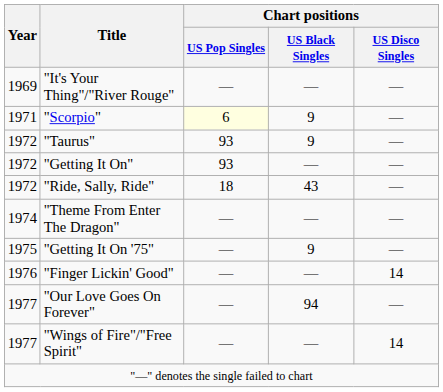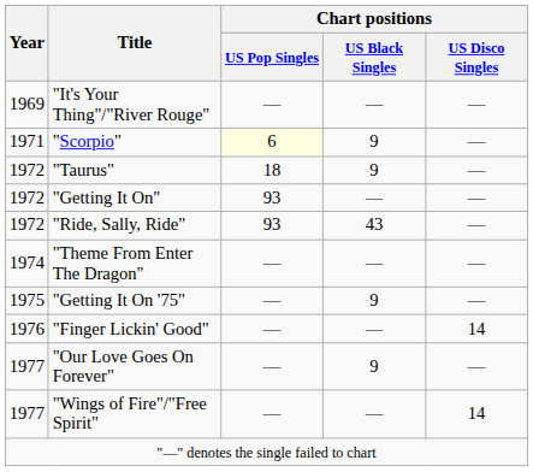 <table class="wikitable">
 <tr>
 <th style="width:28px;" rowspan="2">Year</th>
 <th style="width:150px;" rowspan="2">Title</th>
 <th colspan="3">Chart positions</th>
 </tr>
 <tr>
 <th style="width:86px;"><small><a href='#'>US Pop Singles</a></small></th>
 <th style="width:86px;"><small><a href='#'>US Black Singles</a></small></th>
 <th style="width:86px;"><small><a href='#'>US Disco Singles</a></small></th>
 </tr>
 <tr>
 <td>1969</td>
 <td>"It's Your Thing"/"River Rouge"</td>
 <td style="text-align:center;">—</td>
 <td style="text-align:center;">—</td>
 <td style="text-align:center;">—</td>
 </tr>
 <tr>
 <td>1971</td>
 <td>"<a href='#'>Scorpio</a>"</td>
 <td style="background: lightyellow; text-align:center;">6</td>
 <td style="text-align:center;">9</td>
 <td style="text-align:center;">—</td>
 </tr>
 <tr>
 <td>1972</td>
 <td>"Taurus"</td>
-<td style="text-align:center;">93</td>
+<td style="text-align:center;">18</td>
 <td style="text-align:center;">9</td>
 <td style="text-align:center;">—</td>
 </tr>
 <tr>
 <td>1972</td>
 <td>"Getting It On"</td>
 <td style="text-align:center;">93</td>
 <td style="text-align:center;">—</td>
 <td style="text-align:center;">—</td>
 </tr>
 <tr>
 <td>1972</td>
 <td>"Ride, Sally, Ride"</td>
-<td style="text-align:center;">18</td>
+<td style="text-align:center;">93</td>
 <td style="text-align:center;">43</td>
 <td style="text-align:center;">—</td>
 </tr>
 <tr>
 <td>1974</td>
 <td>"Theme From Enter The Dragon"</td>
 <td style="text-align:center;">—</td>
 <td style="text-align:center;">—</td>
 <td style="text-align:center;">—</td>
 </tr>
 <tr>
 <td>1975</td>
 <td>"Getting It On '75"</td>
 <td style="text-align:center;">—</td>
 <td style="text-align:center;">9</td>
 <td style="text-align:center;">—</td>
 </tr>
 <tr>
 <td>1976</td>
 <td>"Finger Lickin' Good"</td>
 <td style="text-align:center;">—</td>
 <td style="text-align:center;">—</td>
 <td style="text-align:center;">14</td>
 </tr>
 <tr>
 <td>1977</td>
 <td>"Our Love Goes On Forever"</td>
 <td style="text-align:center;">—</td>
-<td style="text-align:center;">94</td>
+<td style="text-align:center;">9</td>
 <td style="text-align:center;">—</td>
 </tr>
 <tr>
 <td>1977</td>
 <td>"Wings of Fire"/"Free Spirit"</td>
 <td style="text-align:center;">—</td>
 <td style="text-align:center;">—</td>
 <td style="text-align:center;">14</td>
 </tr>
 <tr>
 <td style="text-align:center;" colspan="7"><small>"—" denotes the single failed to chart</small></td>
 </tr>
 </table>
